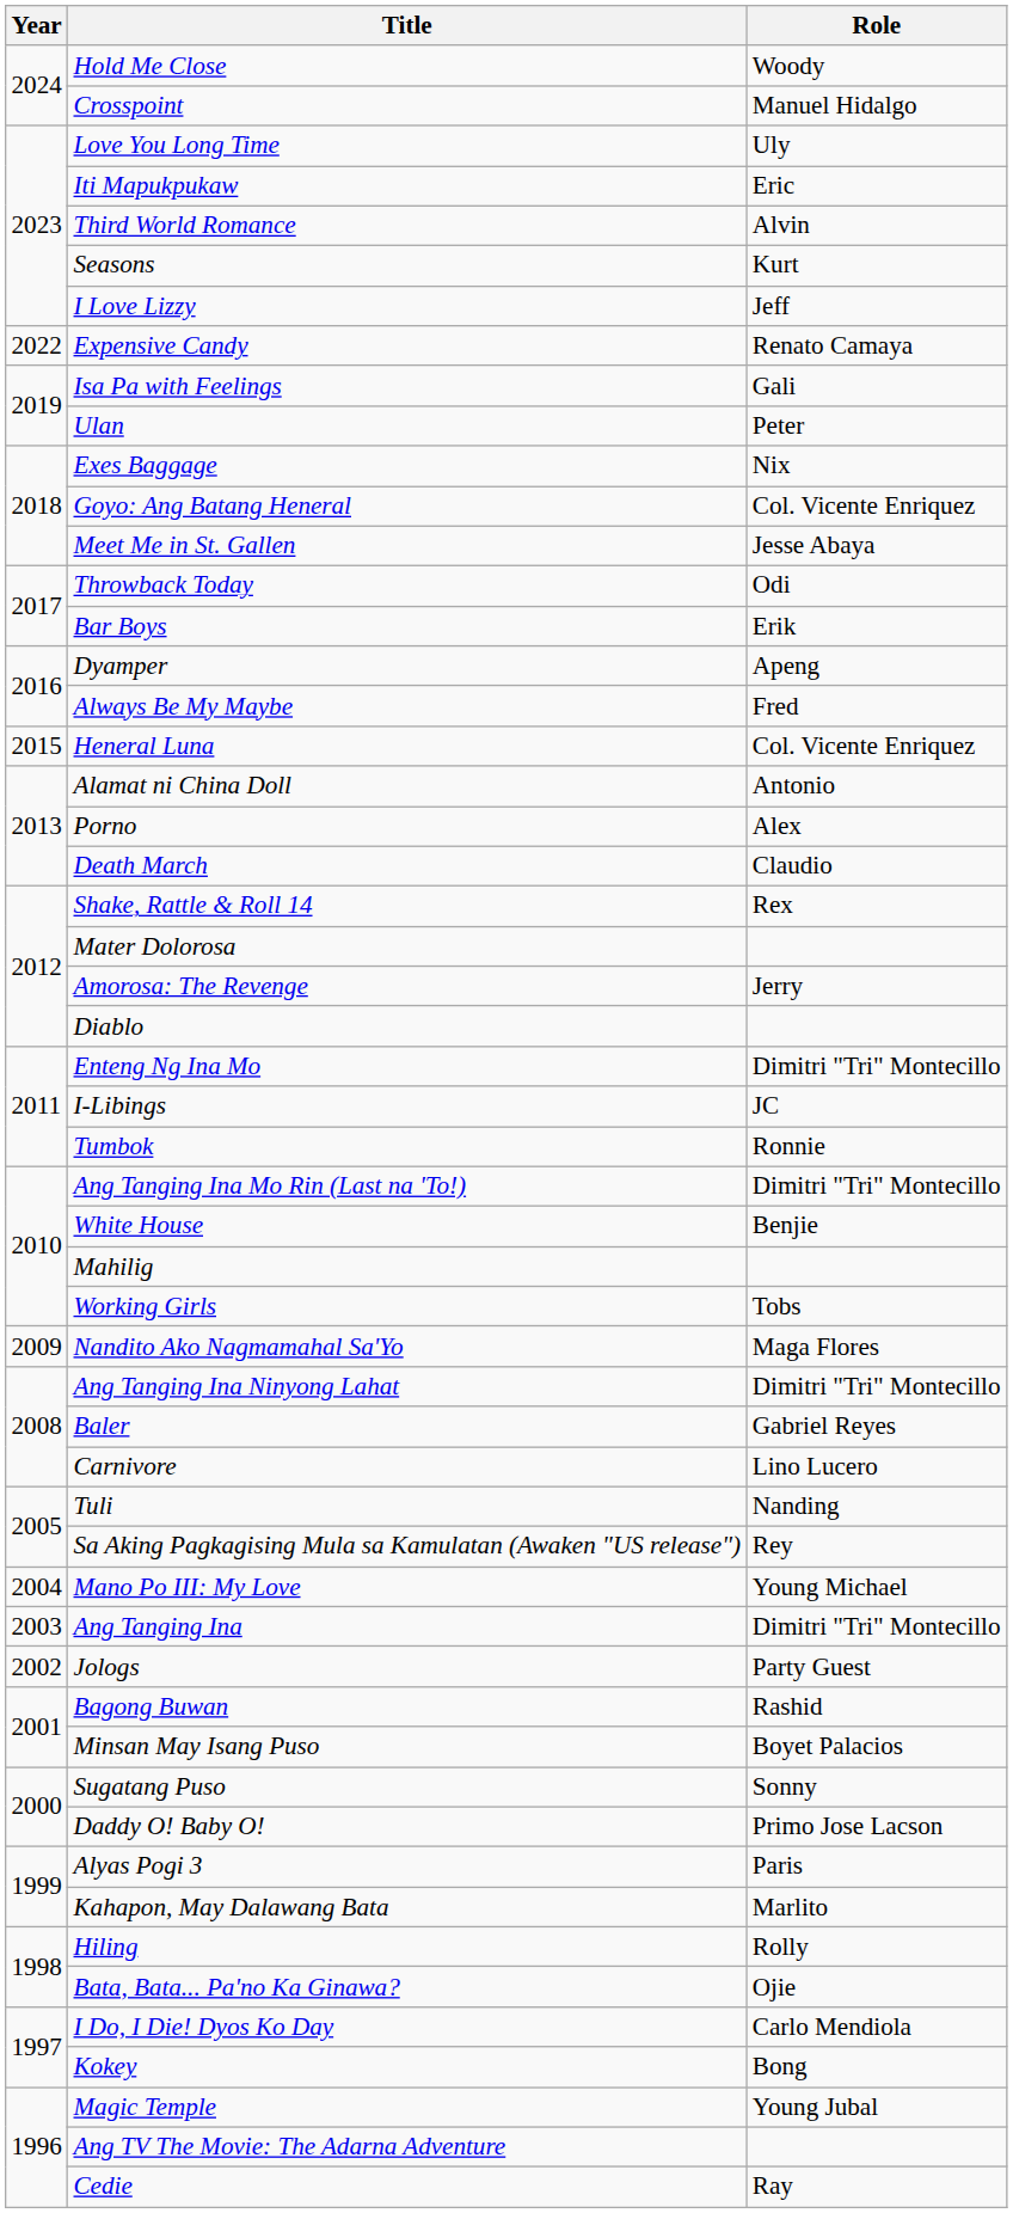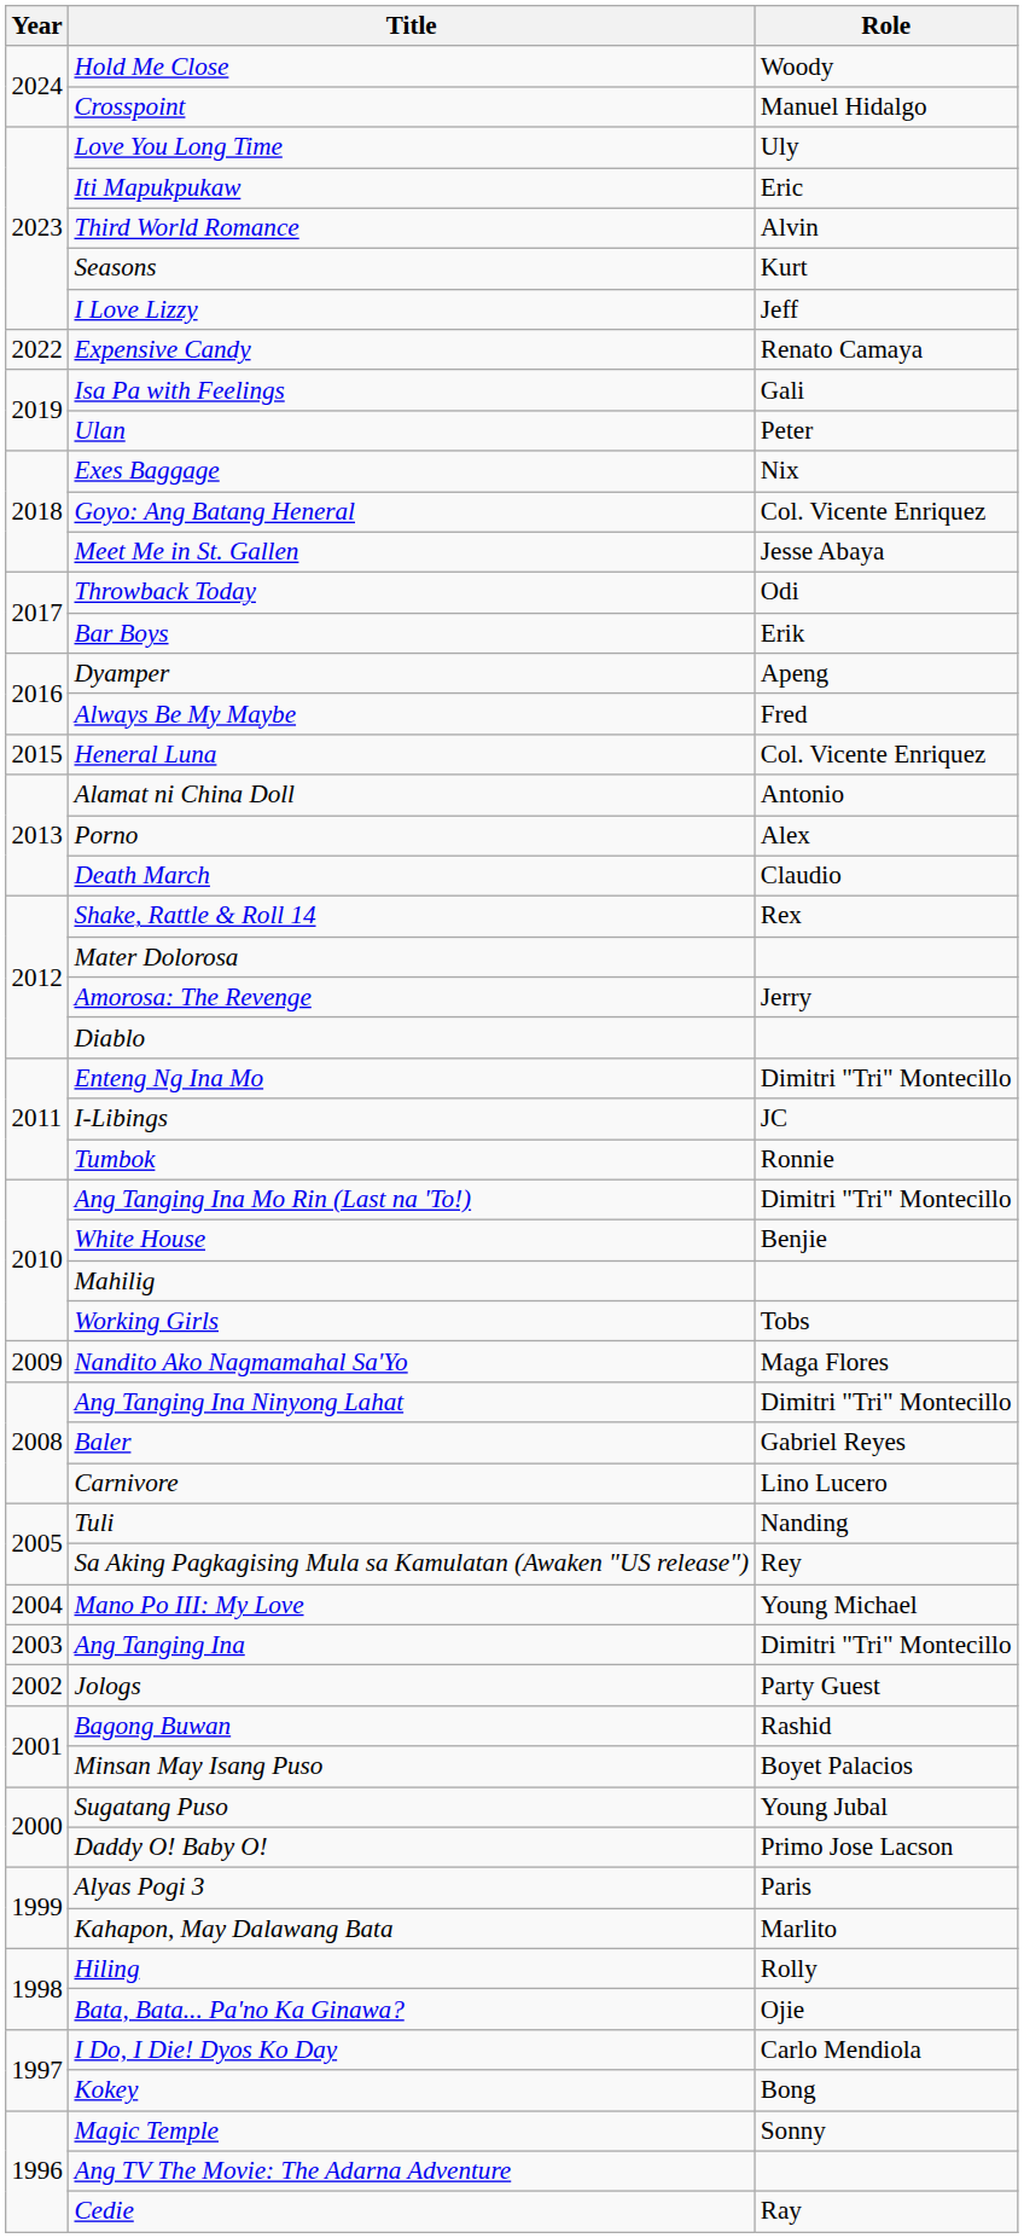 <table class="wikitable">
 <tr>
 <th>Year</th>
 <th>Title</th>
 <th>Role</th>
 </tr>
 <tr>
 <td rowspan="2">2024</td>
 <td><em><a href='#'>Hold Me Close</a></em></td>
 <td>Woody</td>
 </tr>
 <tr>
 <td><em><a href='#'>Crosspoint</a></em></td>
 <td>Manuel Hidalgo</td>
 </tr>
 <tr>
 <td rowspan="5">2023</td>
 <td><em><a href='#'>Love You Long Time</a></em></td>
 <td>Uly</td>
 </tr>
 <tr>
 <td><em><a href='#'>Iti Mapukpukaw</a></em></td>
 <td>Eric</td>
 </tr>
 <tr>
 <td><em><a href='#'>Third World Romance</a></em></td>
 <td>Alvin</td>
 </tr>
 <tr>
 <td><em>Seasons</em></td>
 <td>Kurt</td>
 </tr>
 <tr>
 <td><em><a href='#'>I Love Lizzy</a></em></td>
 <td>Jeff</td>
 </tr>
 <tr>
 <td>2022</td>
 <td><em><a href='#'>Expensive Candy</a></em></td>
 <td>Renato Camaya</td>
 </tr>
 <tr>
 <td rowspan="2">2019</td>
 <td><em><a href='#'>Isa Pa with Feelings</a></em></td>
 <td>Gali</td>
 </tr>
 <tr>
 <td><em><a href='#'>Ulan</a></em></td>
 <td>Peter</td>
 </tr>
 <tr>
 <td rowspan="3">2018</td>
 <td><em><a href='#'>Exes Baggage</a></em></td>
 <td>Nix</td>
 </tr>
 <tr>
 <td><em><a href='#'>Goyo: Ang Batang Heneral</a></em></td>
 <td>Col. Vicente Enriquez</td>
 </tr>
 <tr>
 <td><em><a href='#'>Meet Me in St. Gallen</a></em></td>
 <td>Jesse Abaya</td>
 </tr>
 <tr>
 <td rowspan=2>2017</td>
 <td><em><a href='#'>Throwback Today</a></em></td>
 <td>Odi</td>
 </tr>
 <tr>
 <td><em><a href='#'>Bar Boys</a></em></td>
 <td>Erik</td>
 </tr>
 <tr>
 <td rowspan=2>2016</td>
 <td><em>Dyamper</em></td>
 <td>Apeng</td>
 </tr>
 <tr>
 <td><em><a href='#'>Always Be My Maybe</a></em></td>
 <td>Fred</td>
 </tr>
 <tr>
 <td>2015</td>
 <td><em><a href='#'>Heneral Luna</a></em></td>
 <td>Col. Vicente Enriquez</td>
 </tr>
 <tr>
 <td rowspan=3>2013</td>
 <td><em>Alamat ni China Doll</em></td>
 <td>Antonio</td>
 </tr>
 <tr>
 <td><em>Porno</em></td>
 <td>Alex</td>
 </tr>
 <tr>
 <td><a href='#'><em>Death March</em></a></td>
 <td>Claudio</td>
 </tr>
 <tr>
 <td rowspan=4>2012</td>
 <td><em><a href='#'>Shake, Rattle & Roll 14</a></em></td>
 <td>Rex</td>
 </tr>
 <tr>
 <td><em>Mater Dolorosa</em></td>
 <td></td>
 </tr>
 <tr>
 <td><a href='#'><em>Amorosa: The Revenge</em></a></td>
 <td>Jerry</td>
 </tr>
 <tr>
 <td><em>Diablo</em></td>
 <td></td>
 </tr>
 <tr>
 <td rowspan=3>2011</td>
 <td><em><a href='#'>Enteng Ng Ina Mo</a></em></td>
 <td>Dimitri "Tri" Montecillo</td>
 </tr>
 <tr>
 <td><em>I-Libings</em></td>
 <td>JC</td>
 </tr>
 <tr>
 <td><em><a href='#'>Tumbok</a></em></td>
 <td>Ronnie</td>
 </tr>
 <tr>
 <td rowspan=4>2010</td>
 <td><em><a href='#'>Ang Tanging Ina Mo Rin (Last na 'To!)</a></em></td>
 <td>Dimitri "Tri" Montecillo</td>
 </tr>
 <tr>
 <td><a href='#'><em>White House</em></a></td>
 <td>Benjie</td>
 </tr>
 <tr>
 <td><em>Mahilig</em></td>
 <td></td>
 </tr>
 <tr>
 <td><a href='#'><em>Working Girls</em></a></td>
 <td>Tobs</td>
 </tr>
 <tr>
 <td>2009</td>
 <td><em><a href='#'>Nandito Ako Nagmamahal Sa'Yo</a></em></td>
 <td>Maga Flores</td>
 </tr>
 <tr>
 <td rowspan=3>2008</td>
 <td><em><a href='#'>Ang Tanging Ina Ninyong Lahat</a></em></td>
 <td>Dimitri "Tri" Montecillo</td>
 </tr>
 <tr>
 <td><em><a href='#'>Baler</a></em></td>
 <td>Gabriel Reyes</td>
 </tr>
 <tr>
 <td><em>Carnivore</em></td>
 <td>Lino Lucero</td>
 </tr>
 <tr>
 <td rowspan=2>2005</td>
 <td><em>Tuli</em></td>
 <td>Nanding</td>
 </tr>
 <tr>
 <td><em>Sa Aking Pagkagising Mula sa Kamulatan (Awaken "US release")</em></td>
 <td>Rey</td>
 </tr>
 <tr>
 <td>2004</td>
 <td><em><a href='#'>Mano Po III: My Love</a></em></td>
 <td>Young Michael</td>
 </tr>
 <tr>
 <td>2003</td>
 <td><em><a href='#'>Ang Tanging Ina</a></em></td>
 <td>Dimitri "Tri" Montecillo</td>
 </tr>
 <tr>
 <td>2002</td>
 <td><em>Jologs</em></td>
 <td>Party Guest</td>
 </tr>
 <tr>
 <td rowspan=2>2001</td>
 <td><em><a href='#'>Bagong Buwan</a></em></td>
 <td>Rashid</td>
 </tr>
 <tr>
 <td><em>Minsan May Isang Puso</em></td>
 <td>Boyet Palacios</td>
 </tr>
 <tr>
 <td rowspan=2>2000</td>
 <td><em>Sugatang Puso</em></td>
-<td>Sonny</td>
+<td>Young Jubal</td>
 </tr>
 <tr>
 <td><em>Daddy O! Baby O!</em></td>
 <td>Primo Jose Lacson</td>
 </tr>
 <tr>
 <td rowspan=2>1999</td>
 <td><em>Alyas Pogi 3</em></td>
 <td>Paris</td>
 </tr>
 <tr>
 <td><em>Kahapon, May Dalawang Bata</em></td>
 <td>Marlito</td>
 </tr>
 <tr>
 <td rowspan=2>1998</td>
 <td><em><a href='#'>Hiling</a></em></td>
 <td>Rolly</td>
 </tr>
 <tr>
 <td><em><a href='#'>Bata, Bata... Pa'no Ka Ginawa?</a></em></td>
 <td>Ojie</td>
 </tr>
 <tr>
 <td rowspan=2>1997</td>
 <td><em><a href='#'>I Do, I Die! Dyos Ko Day</a></em></td>
 <td>Carlo Mendiola</td>
 </tr>
 <tr>
 <td><em><a href='#'>Kokey</a></em></td>
 <td>Bong</td>
 </tr>
 <tr>
 <td rowspan=3>1996</td>
 <td><em><a href='#'>Magic Temple</a></em></td>
-<td>Young Jubal</td>
+<td>Sonny</td>
 </tr>
 <tr>
 <td><a href='#'><em>Ang TV The Movie: The Adarna Adventure</em></a></td>
 <td></td>
 </tr>
 <tr>
 <td><em><a href='#'>Cedie</a></em></td>
 <td>Ray</td>
 </tr>
 </table>
